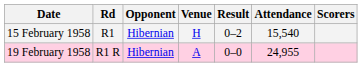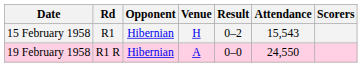 <table class="wikitable sortable" style="font-size:95%; text-align:center">
 <tr>
 <th>Date</th>
 <th>Rd</th>
 <th>Opponent</th>
 <th>Venue</th>
 <th>Result</th>
 <th>Attendance</th>
 <th>Scorers</th>
 </tr>
 <tr bgcolor = "#f3f3f3">
 <td>15 February 1958</td>
 <td>R1</td>
 <td><a href='#'>Hibernian</a></td>
 <td><a href='#'>H</a></td>
 <td>0–2</td>
-<td>15,540</td>
+<td>15,543</td>
 <td></td>
 </tr>
 <tr bgcolor = "#ffd0e3">
 <td>19 February 1958</td>
 <td>R1 R</td>
 <td><a href='#'>Hibernian</a></td>
 <td><a href='#'>A</a></td>
 <td>0–0</td>
-<td>24,955</td>
+<td>24,550</td>
 <td></td>
 </tr>
 </table>
